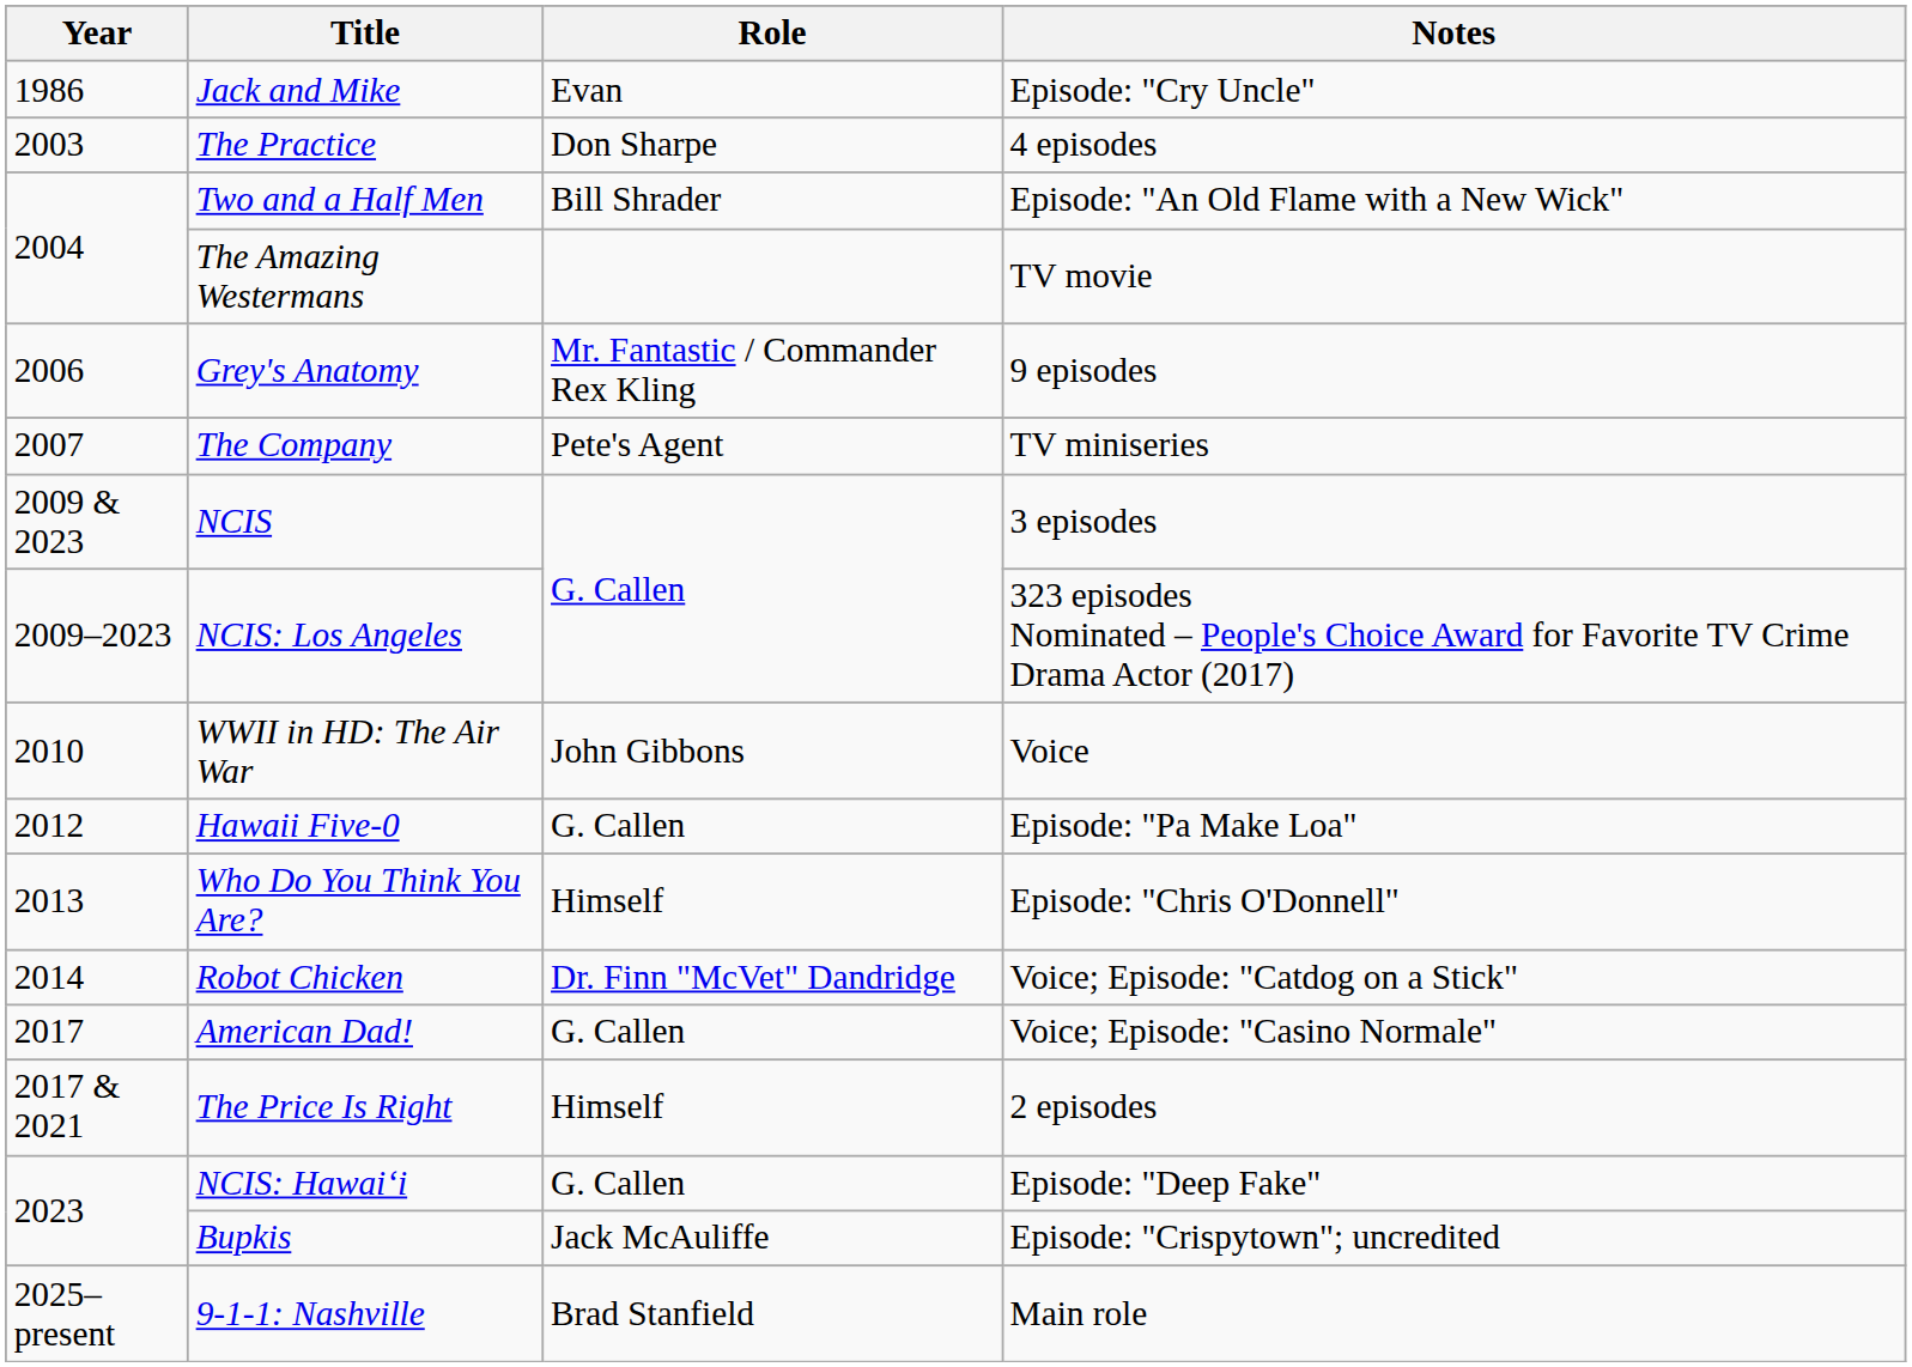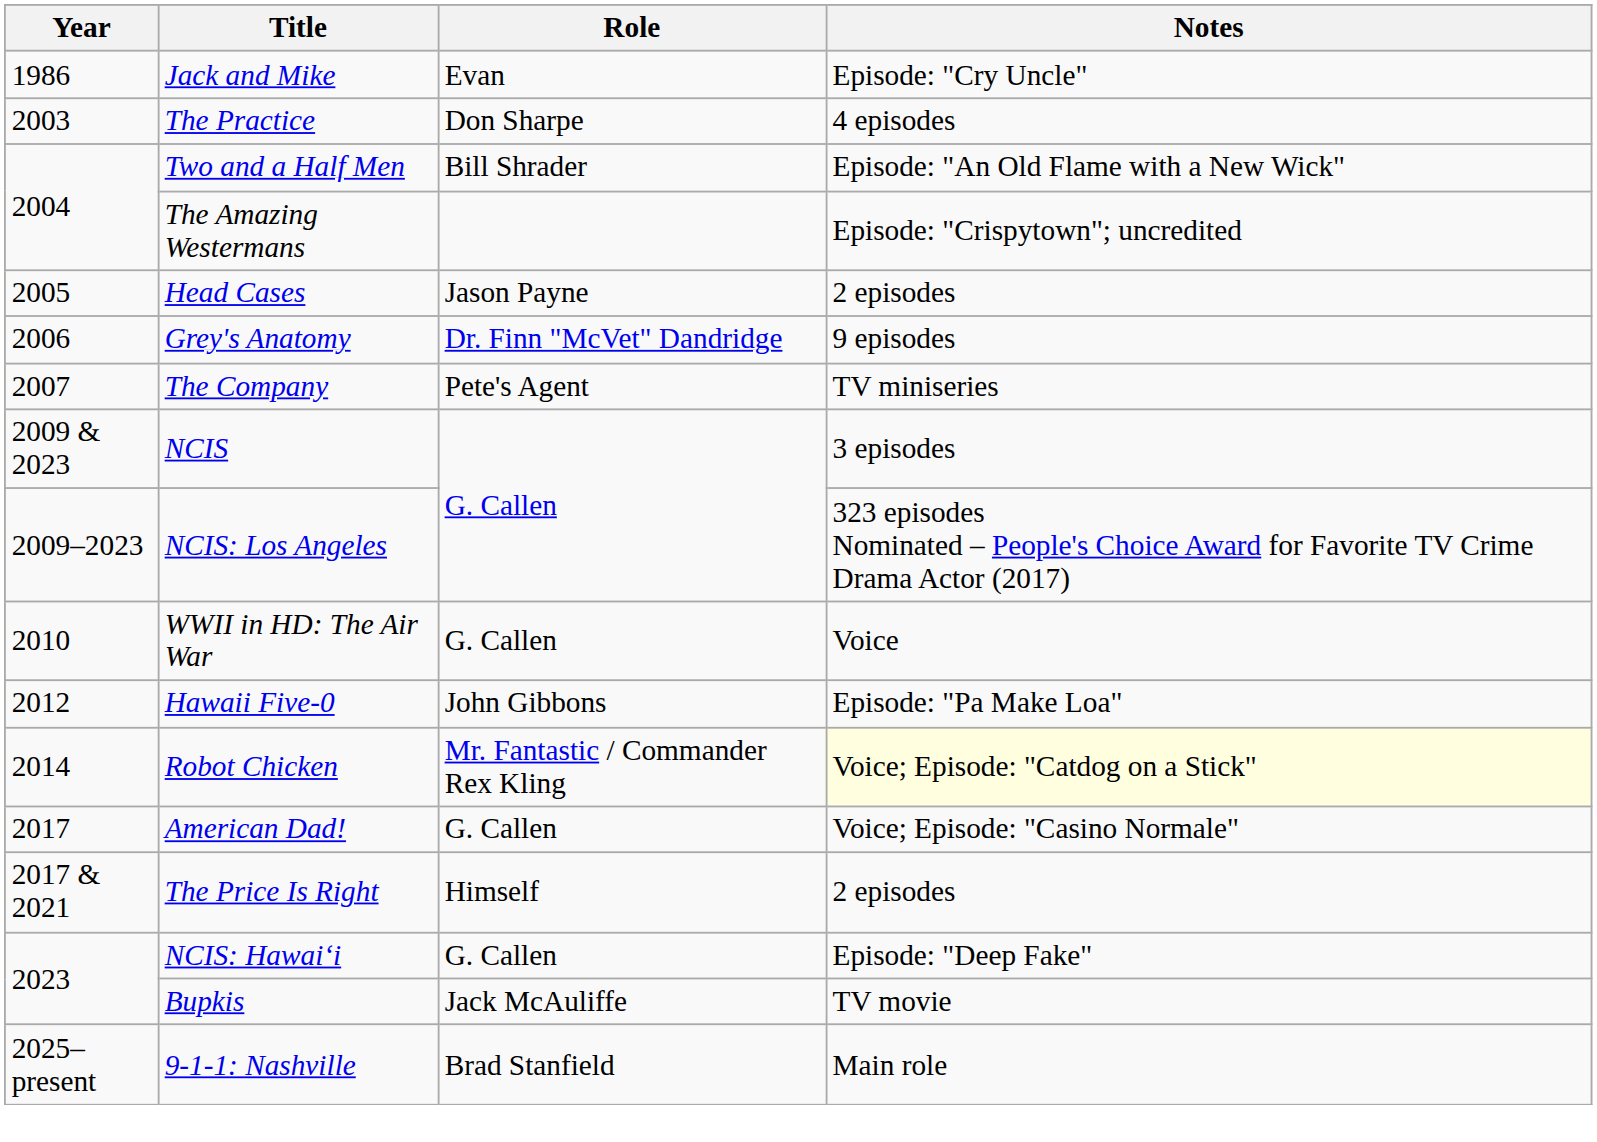 <table class="wikitable sortable">
 <tr>
 <th>Year</th>
 <th>Title</th>
 <th>Role</th>
 <th>Notes</th>
 </tr>
 <tr>
 <td>1986</td>
 <td><em><a href='#'>Jack and Mike</a></em></td>
 <td>Evan</td>
 <td>Episode: "Cry Uncle"</td>
 </tr>
 <tr>
 <td>2003</td>
 <td><em><a href='#'>The Practice</a></em></td>
 <td>Don Sharpe</td>
 <td>4 episodes</td>
 </tr>
 <tr>
 <td rowspan=2>2004</td>
 <td><em><a href='#'>Two and a Half Men</a></em></td>
 <td>Bill Shrader</td>
 <td>Episode: "An Old Flame with a New Wick"</td>
 </tr>
 <tr>
 <td><em>The Amazing Westermans</em></td>
 <td></td>
-<td>TV movie</td>
+<td>Episode: "Crispytown"; uncredited</td>
+</tr>
+<tr>
+<td>2005</td>
+<td><em><a href='#'>Head Cases</a></em></td>
+<td>Jason Payne</td>
+<td>2 episodes</td>
 </tr>
 <tr>
 <td>2006</td>
 <td><em><a href='#'>Grey's Anatomy</a></em></td>
-<td><a href='#'>Mr. Fantastic</a> / Commander Rex Kling</td>
+<td><a href='#'>Dr. Finn "McVet" Dandridge</a></td>
 <td>9 episodes</td>
 </tr>
 <tr>
 <td>2007</td>
 <td><a href='#'><em>The Company</em></a></td>
 <td>Pete's Agent</td>
 <td>TV miniseries</td>
 </tr>
 <tr>
 <td>2009 & 2023</td>
 <td><em><a href='#'>NCIS</a></em></td>
 <td rowspan=2><a href='#'>G. Callen</a></td>
 <td>3 episodes</td>
 </tr>
 <tr>
 <td>2009–2023</td>
 <td><em><a href='#'>NCIS: Los Angeles</a></em></td>
 <td>323 episodes<br>Nominated – <a href='#'>People's Choice Award</a> for Favorite TV Crime Drama Actor (2017)</td>
 </tr>
 <tr>
 <td>2010</td>
 <td><em>WWII in HD: The Air War</em></td>
-<td>John Gibbons</td>
+<td>G. Callen</td>
 <td>Voice</td>
 </tr>
 <tr>
 <td>2012</td>
 <td><em><a href='#'>Hawaii Five-0</a></em></td>
-<td>G. Callen</td>
+<td>John Gibbons</td>
 <td>Episode: "Pa Make Loa"</td>
-</tr>
-<tr>
-<td>2013</td>
-<td><em><a href='#'>Who Do You Think You Are?</a></em></td>
-<td>Himself</td>
-<td>Episode: "Chris O'Donnell"</td>
 </tr>
 <tr>
 <td>2014</td>
 <td><em><a href='#'>Robot Chicken</a></em></td>
-<td><a href='#'>Dr. Finn "McVet" Dandridge</a></td>
-<td>Voice; Episode: "Catdog on a Stick"</td>
+<td><a href='#'>Mr. Fantastic</a> / Commander Rex Kling</td>
+<td style="background: lightyellow;">Voice; Episode: "Catdog on a Stick"</td>
 </tr>
 <tr>
 <td>2017</td>
 <td><em><a href='#'>American Dad!</a></em></td>
 <td>G. Callen</td>
 <td>Voice; Episode: "Casino Normale"</td>
 </tr>
 <tr>
 <td>2017 & 2021</td>
 <td><em><a href='#'>The Price Is Right</a></em></td>
 <td>Himself</td>
 <td>2 episodes</td>
 </tr>
 <tr>
 <td rowspan=2>2023</td>
 <td><em><a href='#'>NCIS: Hawaiʻi</a></em></td>
 <td>G. Callen</td>
 <td>Episode: "Deep Fake"</td>
 </tr>
 <tr>
 <td><em><a href='#'>Bupkis</a></em></td>
 <td>Jack McAuliffe</td>
-<td>Episode: "Crispytown"; uncredited</td>
+<td>TV movie</td>
 </tr>
 <tr>
 <td>2025–present</td>
 <td><a href='#'><em>9-1-1: Nashville</em></a></td>
 <td>Brad Stanfield</td>
 <td>Main role</td>
 </tr>
 </table>
